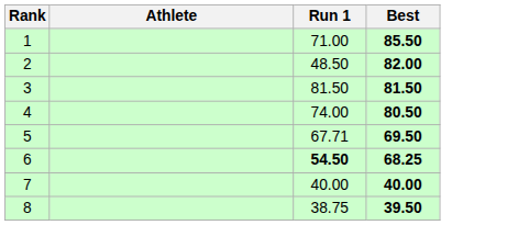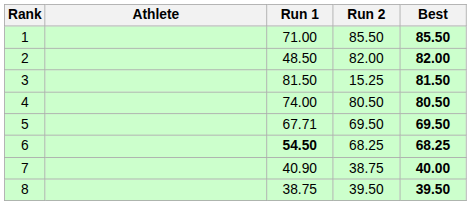 <table class=wikitable style="text-align:center">
 <tr>
 <th width=40>Rank</th>
 <th width=250>Athlete</th>
 <th width=70>Run 1</th>
+<th width=70>Run 2</th>
 <th width=70>Best</th>
 </tr>
 <tr bgcolor="ccffcc">
 <td>1</td>
 <td align=left></td>
 <td>71.00</td>
+<td>85.50</td>
 <td><strong>85.50</strong></td>
 </tr>
 <tr bgcolor="ccffcc">
 <td>2</td>
 <td align=left></td>
 <td>48.50</td>
+<td>82.00</td>
 <td><strong>82.00</strong></td>
 </tr>
 <tr bgcolor="ccffcc">
 <td>3</td>
 <td align=left></td>
 <td>81.50</td>
+<td>15.25</td>
 <td><strong>81.50</strong></td>
 </tr>
 <tr bgcolor="ccffcc">
 <td>4</td>
 <td align=left></td>
 <td>74.00</td>
+<td>80.50</td>
 <td><strong>80.50</strong></td>
 </tr>
 <tr bgcolor="ccffcc">
 <td>5</td>
 <td align=left></td>
 <td>67.71</td>
+<td>69.50</td>
 <td><strong>69.50</strong></td>
 </tr>
 <tr bgcolor="ccffcc">
 <td>6</td>
 <td align=left></td>
 <td><strong>54.50</strong></td>
+<td>68.25</td>
 <td><strong>68.25</strong></td>
 </tr>
 <tr bgcolor="ccffcc">
 <td>7</td>
 <td align=left></td>
-<td>40.00</td>
+<td>40.90</td>
+<td>38.75</td>
 <td><strong>40.00</strong></td>
 </tr>
 <tr bgcolor="ccffcc">
 <td>8</td>
 <td align=left></td>
 <td>38.75</td>
+<td>39.50</td>
 <td><strong>39.50</strong></td>
 </tr>
 </table>
